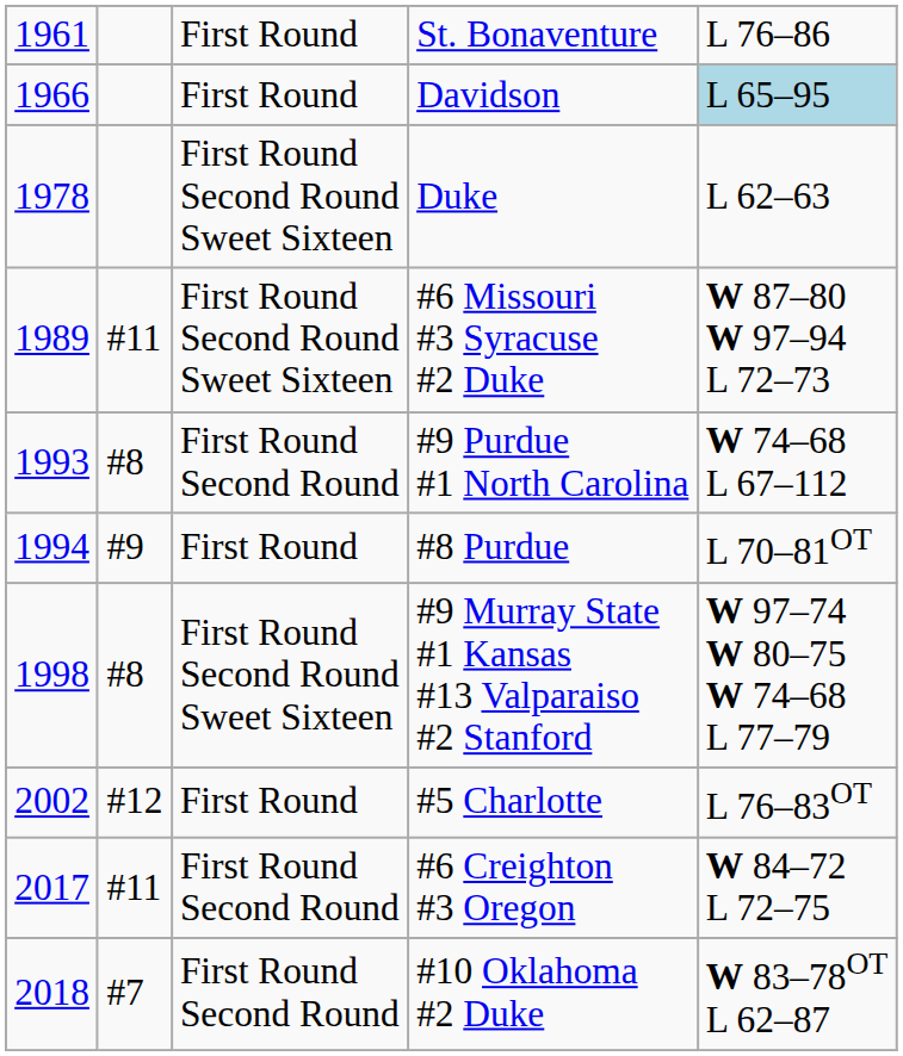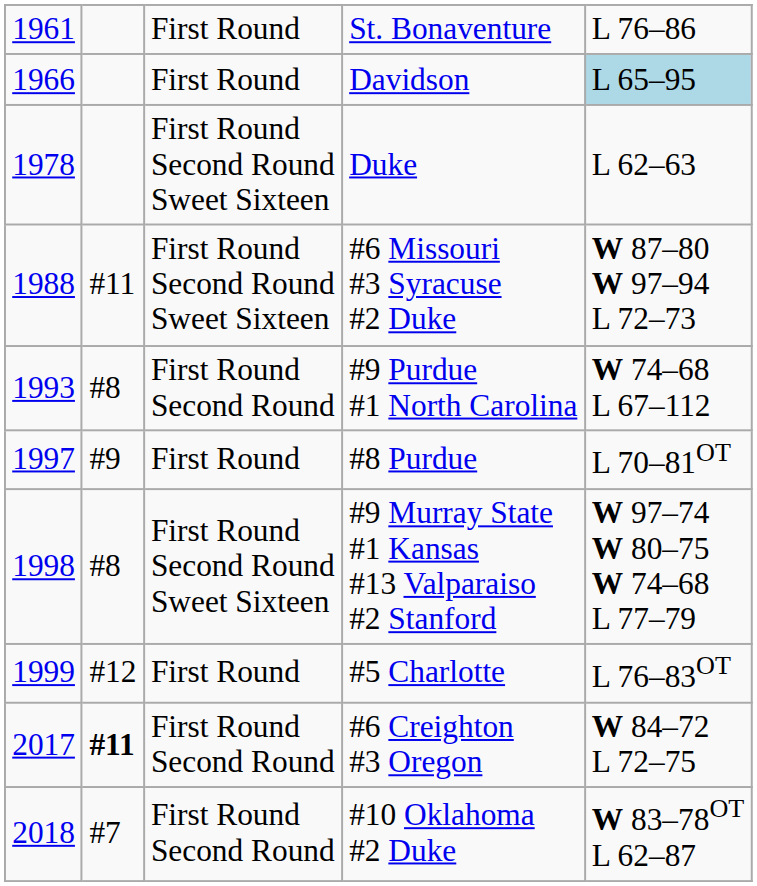 <table class="wikitable">
 <tr>
 <td><a href='#'>1961</a></td>
 <td></td>
 <td>First Round</td>
 <td><a href='#'>St. Bonaventure</a></td>
 <td>L 76–86</td>
 </tr>
 <tr>
 <td><a href='#'>1966</a></td>
 <td></td>
 <td>First Round</td>
 <td><a href='#'>Davidson</a></td>
 <td style="background: lightblue;">L 65–95</td>
 </tr>
 <tr>
 <td><a href='#'>1978</a></td>
 <td></td>
 <td>First Round<br>Second Round<br>Sweet Sixteen</td>
 <td><a href='#'>Duke</a></td>
 <td>L 62–63</td>
 </tr>
 <tr>
-<td><a href='#'>1989</a></td>
+<td><a href='#'>1988</a></td>
 <td>#11</td>
 <td>First Round<br>Second Round<br>Sweet Sixteen</td>
 <td>#6 <a href='#'>Missouri</a><br>#3 <a href='#'>Syracuse</a><br>#2 <a href='#'>Duke</a></td>
 <td><strong>W</strong> 87–80<br><strong>W</strong> 97–94<br>L 72–73</td>
 </tr>
 <tr>
 <td><a href='#'>1993</a></td>
 <td>#8</td>
 <td>First Round<br>Second Round</td>
 <td>#9 <a href='#'>Purdue</a><br>#1 <a href='#'>North Carolina</a></td>
 <td><strong>W</strong> 74–68<br>L 67–112</td>
 </tr>
 <tr>
-<td><a href='#'>1994</a></td>
+<td><a href='#'>1997</a></td>
 <td>#9</td>
 <td>First Round</td>
 <td>#8 <a href='#'>Purdue</a></td>
 <td>L 70–81<sup>OT</sup></td>
 </tr>
 <tr>
 <td><a href='#'>1998</a></td>
 <td>#8</td>
 <td>First Round<br>Second Round<br>Sweet Sixteen</td>
 <td>#9 <a href='#'>Murray State</a><br>#1 <a href='#'>Kansas</a><br>#13 <a href='#'>Valparaiso</a><br>#2 <a href='#'>Stanford</a></td>
 <td><strong>W</strong> 97–74<br><strong>W</strong> 80–75<br><strong>W</strong> 74–68<br>L 77–79</td>
 </tr>
 <tr>
-<td><a href='#'>2002</a></td>
+<td><a href='#'>1999</a></td>
 <td>#12</td>
 <td>First Round</td>
 <td>#5 <a href='#'>Charlotte</a></td>
 <td>L 76–83<sup>OT</sup></td>
 </tr>
 <tr>
 <td><a href='#'>2017</a></td>
-<td>#11</td>
+<td><strong>#11</strong></td>
 <td>First Round<br>Second Round</td>
 <td>#6 <a href='#'>Creighton</a><br>#3 <a href='#'>Oregon</a></td>
 <td><strong>W</strong> 84–72<br>L 72–75</td>
 </tr>
 <tr>
 <td><a href='#'>2018</a></td>
 <td>#7</td>
 <td>First Round<br>Second Round</td>
 <td>#10 <a href='#'>Oklahoma</a><br> #2 <a href='#'>Duke</a></td>
 <td><strong>W</strong> 83–78<sup>OT</sup><br>L 62–87</td>
 </tr>
 </table>
